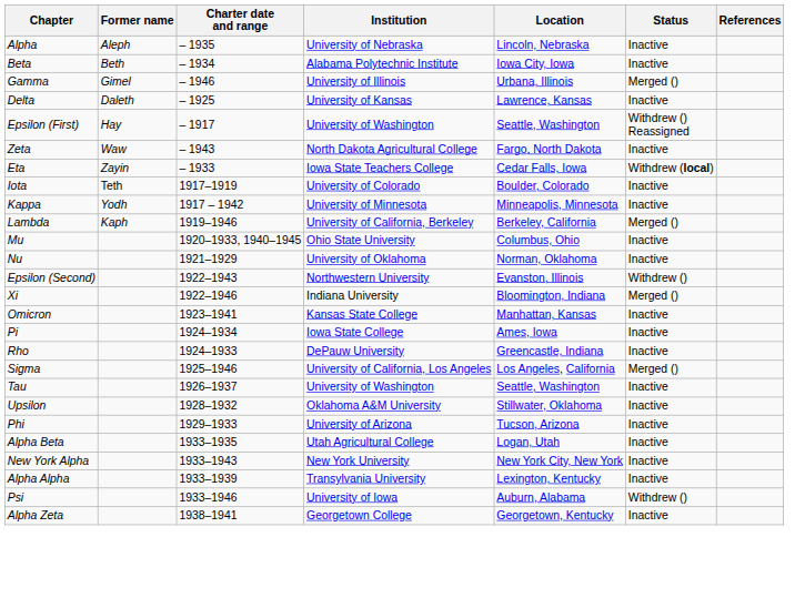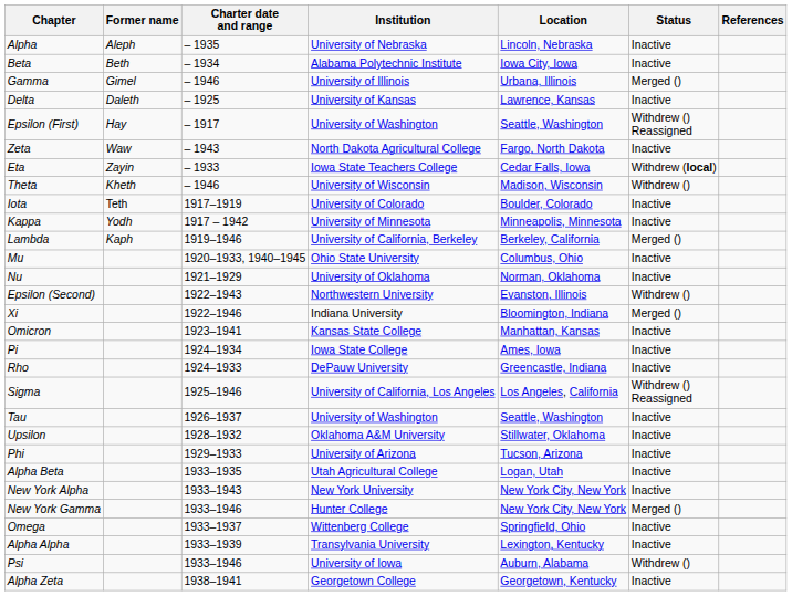 <table class="wikitable sortable">
 <tr>
 <th>Chapter</th>
 <th>Former name</th>
 <th>Charter date<br>and range</th>
 <th>Institution</th>
 <th>Location</th>
 <th>Status</th>
 <th>References</th>
 </tr>
 <tr>
 <td><em>Alpha</em></td>
 <td><em>Aleph</em></td>
 <td> – 1935</td>
 <td><a href='#'>University of Nebraska</a></td>
 <td><a href='#'>Lincoln, Nebraska</a></td>
 <td>Inactive</td>
 <td></td>
 </tr>
 <tr>
 <td><em>Beta</em></td>
 <td><em>Beth</em></td>
 <td> – 1934</td>
 <td><a href='#'>Alabama Polytechnic Institute</a></td>
 <td><a href='#'>Iowa City, Iowa</a></td>
 <td>Inactive</td>
 <td></td>
 </tr>
 <tr>
 <td><em>Gamma</em></td>
 <td><em>Gimel</em></td>
 <td> – 1946</td>
 <td><a href='#'>University of Illinois</a></td>
 <td><a href='#'>Urbana, Illinois</a></td>
 <td>Merged (<strong></strong>)</td>
 <td></td>
 </tr>
 <tr>
 <td><em>Delta</em></td>
 <td><em>Daleth</em></td>
 <td> – 1925</td>
 <td><a href='#'>University of Kansas</a></td>
 <td><a href='#'>Lawrence, Kansas</a></td>
 <td>Inactive</td>
 <td></td>
 </tr>
 <tr>
 <td><em>Epsilon (First)</em></td>
 <td><em>Hay</em></td>
 <td> – 1917</td>
 <td><a href='#'>University of Washington</a></td>
 <td><a href='#'>Seattle, Washington</a></td>
 <td>Withdrew (<strong></strong>)<br>Reassigned</td>
 <td></td>
 </tr>
 <tr>
 <td><em>Zeta</em></td>
 <td><em>Waw</em></td>
 <td> – 1943</td>
 <td><a href='#'>North Dakota Agricultural College</a></td>
 <td><a href='#'>Fargo, North Dakota</a></td>
 <td>Inactive</td>
 <td></td>
 </tr>
 <tr>
 <td><em>Eta</em></td>
 <td><em>Zayin</em></td>
 <td> – 1933</td>
 <td><a href='#'>Iowa State Teachers College</a></td>
 <td><a href='#'>Cedar Falls, Iowa</a></td>
 <td>Withdrew (<strong>local</strong>)</td>
+<td></td>
+</tr>
+<tr>
+<td><em>Theta</em></td>
+<td><em>Kheth</em></td>
+<td> – 1946</td>
+<td><a href='#'>University of Wisconsin</a></td>
+<td><a href='#'>Madison, Wisconsin</a></td>
+<td>Withdrew (<strong></strong>)</td>
 <td></td>
 </tr>
 <tr>
 <td><em>Iota</em></td>
 <td>Teth</td>
 <td>1917–1919</td>
 <td><a href='#'>University of Colorado</a></td>
 <td><a href='#'>Boulder, Colorado</a></td>
 <td>Inactive</td>
 <td></td>
 </tr>
 <tr>
 <td><em>Kappa</em></td>
 <td><em>Yodh</em></td>
 <td>1917 – 1942</td>
 <td><a href='#'>University of Minnesota</a></td>
 <td><a href='#'>Minneapolis, Minnesota</a></td>
 <td>Inactive</td>
 <td></td>
 </tr>
 <tr>
 <td><em>Lambda</em></td>
 <td><em>Kaph</em></td>
 <td>1919–1946</td>
 <td><a href='#'>University of California, Berkeley</a></td>
 <td><a href='#'>Berkeley, California</a></td>
 <td>Merged (<strong></strong>)</td>
 <td></td>
 </tr>
 <tr>
 <td><em>Mu</em></td>
 <td></td>
 <td>1920–1933, 1940–1945</td>
 <td><a href='#'>Ohio State University</a></td>
 <td><a href='#'>Columbus, Ohio</a></td>
 <td>Inactive</td>
 <td></td>
 </tr>
 <tr>
 <td><em>Nu</em></td>
 <td></td>
 <td>1921–1929</td>
 <td><a href='#'>University of Oklahoma</a></td>
 <td><a href='#'>Norman, Oklahoma</a></td>
 <td>Inactive</td>
 <td></td>
 </tr>
 <tr>
 <td><em>Epsilon (Second)</em></td>
 <td></td>
 <td>1922–1943</td>
 <td><a href='#'>Northwestern University</a></td>
 <td><a href='#'>Evanston, Illinois</a></td>
 <td>Withdrew (<strong></strong>)</td>
 <td></td>
 </tr>
 <tr>
 <td><em>Xi</em></td>
 <td></td>
 <td>1922–1946</td>
 <td>Indiana University</td>
 <td><a href='#'>Bloomington, Indiana</a></td>
 <td>Merged (<strong></strong>)</td>
 <td></td>
 </tr>
 <tr>
 <td><em>Omicron</em></td>
 <td></td>
 <td>1923–1941</td>
 <td><a href='#'>Kansas State College</a></td>
 <td><a href='#'>Manhattan, Kansas</a></td>
 <td>Inactive</td>
 <td></td>
 </tr>
 <tr>
 <td><em>Pi</em></td>
 <td></td>
 <td>1924–1934</td>
 <td><a href='#'>Iowa State College</a></td>
 <td><a href='#'>Ames, Iowa</a></td>
 <td>Inactive</td>
 <td></td>
 </tr>
 <tr>
 <td><em>Rho</em></td>
 <td></td>
 <td>1924–1933</td>
 <td><a href='#'>DePauw University</a></td>
 <td><a href='#'>Greencastle, Indiana</a></td>
 <td>Inactive</td>
 <td></td>
 </tr>
 <tr>
 <td><em>Sigma</em></td>
 <td></td>
 <td>1925–1946</td>
 <td><a href='#'>University of California, Los Angeles</a></td>
 <td><a href='#'>Los Angeles</a>, <a href='#'>California</a></td>
-<td>Merged (<strong></strong>)</td>
+<td>Withdrew (<strong></strong>)<br>Reassigned</td>
 <td></td>
 </tr>
 <tr>
 <td><em>Tau</em></td>
 <td></td>
 <td>1926–1937</td>
 <td><a href='#'>University of Washington</a></td>
 <td><a href='#'>Seattle, Washington</a></td>
 <td>Inactive</td>
 <td></td>
 </tr>
 <tr>
 <td><em>Upsilon</em></td>
 <td></td>
 <td>1928–1932</td>
 <td><a href='#'>Oklahoma A&M University</a></td>
 <td><a href='#'>Stillwater, Oklahoma</a></td>
 <td>Inactive</td>
 <td></td>
 </tr>
 <tr>
 <td><em>Phi</em></td>
 <td></td>
 <td>1929–1933</td>
 <td><a href='#'>University of Arizona</a></td>
 <td><a href='#'>Tucson, Arizona</a></td>
 <td>Inactive</td>
 <td></td>
 </tr>
 <tr>
 <td><em>Alpha Beta</em></td>
 <td></td>
 <td>1933–1935</td>
 <td><a href='#'>Utah Agricultural College</a></td>
 <td><a href='#'>Logan, Utah</a></td>
 <td>Inactive</td>
 <td></td>
 </tr>
 <tr>
 <td><em>New York Alpha</em></td>
 <td></td>
 <td>1933–1943</td>
 <td><a href='#'>New York University</a></td>
 <td><a href='#'>New York City, New York</a></td>
 <td>Inactive</td>
 <td></td>
 </tr>
 <tr>
+<td><em>New York Gamma</em></td>
+<td></td>
+<td>1933–1946</td>
+<td><a href='#'>Hunter College</a></td>
+<td><a href='#'>New York City, New York</a></td>
+<td>Merged (<strong></strong>)</td>
+<td></td>
+</tr>
+<tr>
+<td><em>Omega</em></td>
+<td></td>
+<td>1933–1937</td>
+<td><a href='#'>Wittenberg College</a></td>
+<td><a href='#'>Springfield, Ohio</a></td>
+<td>Inactive</td>
+<td></td>
+</tr>
+<tr>
 <td><em>Alpha Alpha</em></td>
 <td></td>
 <td>1933–1939</td>
 <td><a href='#'>Transylvania University</a></td>
 <td><a href='#'>Lexington, Kentucky</a></td>
 <td>Inactive</td>
 <td></td>
 </tr>
 <tr>
 <td><em>Psi</em></td>
 <td></td>
 <td>1933–1946</td>
 <td><a href='#'>University of Iowa</a></td>
 <td><a href='#'>Auburn, Alabama</a></td>
 <td>Withdrew (<strong></strong>)</td>
 <td></td>
 </tr>
 <tr>
 <td><em>Alpha Zeta</em></td>
 <td></td>
 <td>1938–1941</td>
 <td><a href='#'>Georgetown College</a></td>
 <td><a href='#'>Georgetown, Kentucky</a></td>
 <td>Inactive</td>
 <td></td>
 </tr>
 </table>
